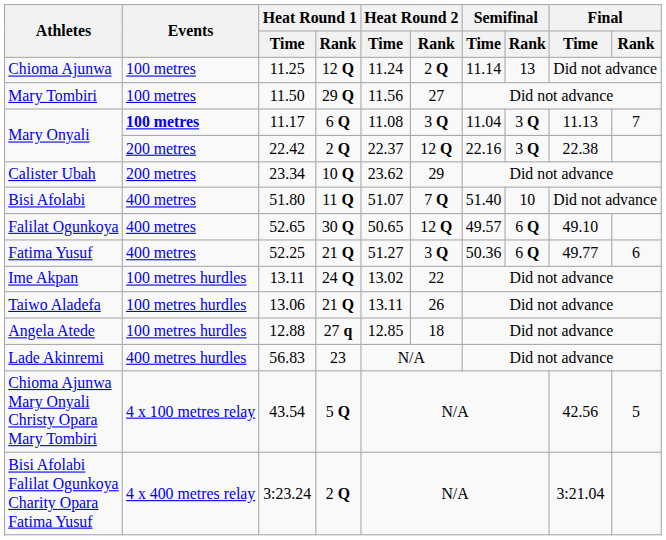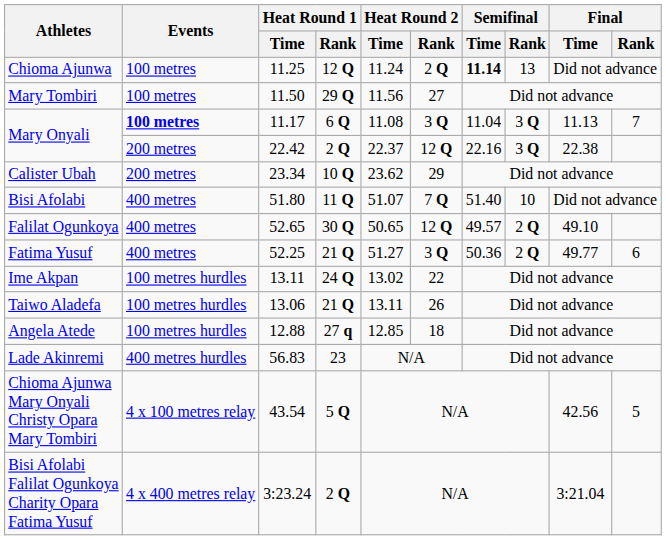 <table class=wikitable style=font-size:90%>
 <tr>
 <th rowspan=2>Athletes</th>
 <th rowspan=2>Events</th>
 <th colspan=2>Heat Round 1</th>
 <th colspan=2>Heat Round 2</th>
 <th colspan=2>Semifinal</th>
 <th colspan=2>Final</th>
 </tr>
 <tr>
 <th>Time</th>
 <th>Rank</th>
 <th>Time</th>
 <th>Rank</th>
 <th>Time</th>
 <th>Rank</th>
 <th>Time</th>
 <th>Rank</th>
 </tr>
 <tr>
 <td><a href='#'>Chioma Ajunwa</a></td>
 <td><a href='#'>100 metres</a></td>
 <td align=center>11.25</td>
 <td align=center>12 <strong>Q</strong></td>
 <td align=center>11.24</td>
 <td align=center>2 <strong>Q</strong></td>
-<td align=center>11.14</td>
+<td align=center><strong>11.14</strong></td>
 <td align=center>13</td>
 <td align=center colspan=2>Did not advance</td>
 </tr>
 <tr>
 <td><a href='#'>Mary Tombiri</a></td>
 <td><a href='#'>100 metres</a></td>
 <td align=center>11.50</td>
 <td align=center>29 <strong>Q</strong></td>
 <td align=center>11.56</td>
 <td align=center>27</td>
 <td align=center colspan=4>Did not advance</td>
 </tr>
 <tr>
 <td rowspan=2><a href='#'>Mary Onyali</a></td>
 <td><strong><a href='#'>100 metres</a></strong></td>
 <td align=center>11.17</td>
 <td align=center>6 <strong>Q</strong></td>
 <td align=center>11.08</td>
 <td align=center>3 <strong>Q</strong></td>
 <td align=center>11.04</td>
 <td align=center>3 <strong>Q</strong></td>
 <td align=center>11.13</td>
 <td align=center>7</td>
 </tr>
 <tr>
 <td><a href='#'>200 metres</a></td>
 <td align=center>22.42</td>
 <td align=center>2 <strong>Q</strong></td>
 <td align=center>22.37</td>
 <td align=center>12 <strong>Q</strong></td>
 <td align=center>22.16</td>
 <td align=center>3 <strong>Q</strong></td>
 <td align=center>22.38</td>
 <td align=center></td>
 </tr>
 <tr>
 <td><a href='#'>Calister Ubah</a></td>
 <td><a href='#'>200 metres</a></td>
 <td align=center>23.34</td>
 <td align=center>10 <strong>Q</strong></td>
 <td align=center>23.62</td>
 <td align=center>29</td>
 <td align=center colspan=4>Did not advance</td>
 </tr>
 <tr>
 <td><a href='#'>Bisi Afolabi</a></td>
 <td><a href='#'>400 metres</a></td>
 <td align=center>51.80</td>
 <td align=center>11 <strong>Q</strong></td>
 <td align=center>51.07</td>
 <td align=center>7 <strong>Q</strong></td>
 <td align=center>51.40</td>
 <td align=center>10</td>
 <td align=center colspan=2>Did not advance</td>
 </tr>
 <tr>
 <td><a href='#'>Falilat Ogunkoya</a></td>
 <td><a href='#'>400 metres</a></td>
 <td align=center>52.65</td>
 <td align=center>30 <strong>Q</strong></td>
 <td align=center>50.65</td>
 <td align=center>12 <strong>Q</strong></td>
 <td align=center>49.57</td>
-<td align=center>6 <strong>Q</strong></td>
+<td align=center>2 <strong>Q</strong></td>
 <td align=center>49.10</td>
 <td align=center></td>
 </tr>
 <tr>
 <td><a href='#'>Fatima Yusuf</a></td>
 <td><a href='#'>400 metres</a></td>
 <td align=center>52.25</td>
 <td align=center>21 <strong>Q</strong></td>
 <td align=center>51.27</td>
 <td align=center>3 <strong>Q</strong></td>
 <td align=center>50.36</td>
-<td align=center>6 <strong>Q</strong></td>
+<td align=center>2 <strong>Q</strong></td>
 <td align=center>49.77</td>
 <td align=center>6</td>
 </tr>
 <tr>
 <td><a href='#'>Ime Akpan</a></td>
 <td><a href='#'>100 metres hurdles</a></td>
 <td align=center>13.11</td>
 <td align=center>24 <strong>Q</strong></td>
 <td align=center>13.02</td>
 <td align=center>22</td>
 <td align=center colspan=4>Did not advance</td>
 </tr>
 <tr>
 <td><a href='#'>Taiwo Aladefa</a></td>
 <td><a href='#'>100 metres hurdles</a></td>
 <td align=center>13.06</td>
 <td align=center>21 <strong>Q</strong></td>
 <td align=center>13.11</td>
 <td align=center>26</td>
 <td align=center colspan=4>Did not advance</td>
 </tr>
 <tr>
 <td><a href='#'>Angela Atede</a></td>
 <td><a href='#'>100 metres hurdles</a></td>
 <td align=center>12.88</td>
 <td align=center>27 <strong>q</strong></td>
 <td align=center>12.85</td>
 <td align=center>18</td>
 <td align=center colspan=4>Did not advance</td>
 </tr>
 <tr>
 <td><a href='#'>Lade Akinremi</a></td>
 <td><a href='#'>400 metres hurdles</a></td>
 <td align=center>56.83</td>
 <td align=center>23</td>
 <td align=center colspan=2>N/A</td>
 <td align=center colspan=4>Did not advance</td>
 </tr>
 <tr>
 <td><a href='#'>Chioma Ajunwa</a><br><a href='#'>Mary Onyali</a><br><a href='#'>Christy Opara</a><br><a href='#'>Mary Tombiri</a></td>
 <td><a href='#'>4 x 100 metres relay</a></td>
 <td align=center>43.54</td>
 <td align=center>5 <strong>Q</strong></td>
 <td align=center colspan=4>N/A</td>
 <td align=center>42.56</td>
 <td align=center>5</td>
 </tr>
 <tr>
 <td><a href='#'>Bisi Afolabi</a><br><a href='#'>Falilat Ogunkoya</a><br><a href='#'>Charity Opara</a><br><a href='#'>Fatima Yusuf</a></td>
 <td><a href='#'>4 x 400 metres relay</a></td>
 <td align=center>3:23.24</td>
 <td align=center>2 <strong>Q</strong></td>
 <td align=center colspan=4>N/A</td>
 <td align=center>3:21.04</td>
 <td align=center></td>
 </tr>
 </table>
